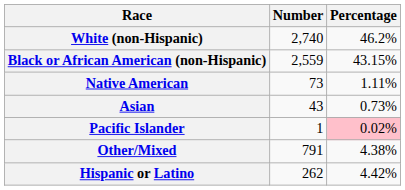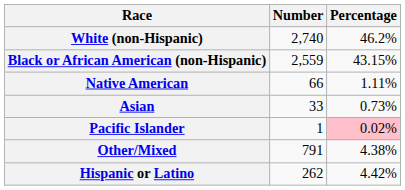 <table class="wikitable" style="text-align:right">
 <tr>
 <th scope="col">Race</th>
 <th scope="col">Number</th>
 <th scope="col">Percentage</th>
 </tr>
 <tr>
 <th scope="row"><a href='#'>White</a> (non-Hispanic)</th>
 <td>2,740</td>
 <td>46.2%</td>
 </tr>
 <tr>
 <th scope="row"><a href='#'>Black or African American</a> (non-Hispanic)</th>
 <td>2,559</td>
 <td>43.15%</td>
 </tr>
 <tr>
 <th scope="row"><a href='#'>Native American</a></th>
-<td>73</td>
+<td>66</td>
 <td>1.11%</td>
 </tr>
 <tr>
 <th scope="row"><a href='#'>Asian</a></th>
-<td>43</td>
+<td>33</td>
 <td>0.73%</td>
 </tr>
 <tr>
 <th scope="row"><a href='#'>Pacific Islander</a></th>
 <td>1</td>
 <td style="background: pink;">0.02%</td>
 </tr>
 <tr>
 <th scope="row"><a href='#'>Other/Mixed</a></th>
 <td>791</td>
 <td>4.38%</td>
 </tr>
 <tr>
 <th scope="row"><a href='#'>Hispanic</a> or <a href='#'>Latino</a></th>
 <td>262</td>
 <td>4.42%</td>
 </tr>
 </table>
